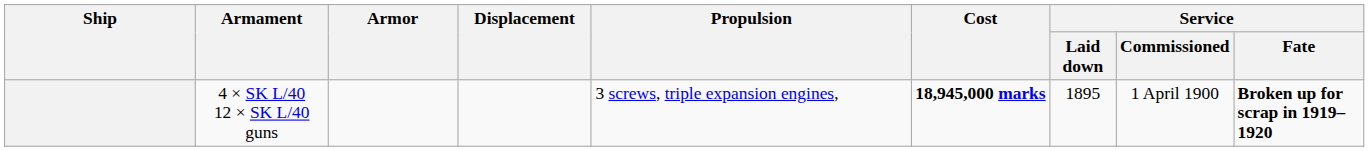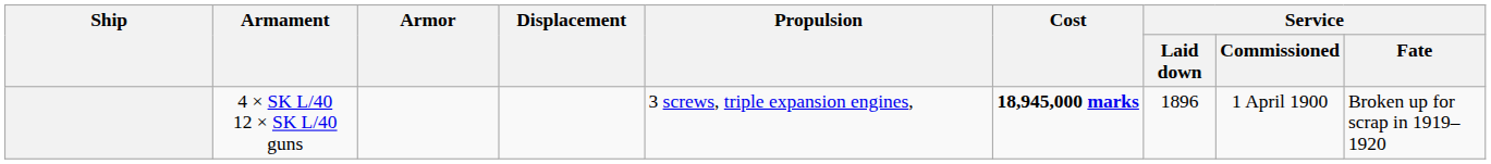 <table class="wikitable plainrowheaders" style="text-align: center;">
 <tr valign="top">
 <th scope="col" width="15%" rowspan="2">Ship</th>
 <th scope="col" width="10%" rowspan="2">Armament</th>
 <th scope="col" width="10%" rowspan="2">Armor</th>
 <th scope="col" width="10%" rowspan="2">Displacement</th>
 <th scope="col" width="25%" rowspan="2">Propulsion</th>
 <th scope="col" width="10%" rowspan="2">Cost</th>
 <th scope="col" width="30%" colspan="3">Service</th>
 </tr>
 <tr valign="top">
 <th scope="col" width="5%">Laid down</th>
 <th scope="col" width="5%">Commissioned</th>
 <th scope="col" width="20%">Fate</th>
 </tr>
 <tr valign="top">
 <th scope="row"></th>
 <td>4 × <a href='#'> SK L/40</a> <br> 12 × <a href='#'> SK L/40</a> guns</td>
 <td></td>
 <td></td>
 <td style="text-align: left;">3 <a href='#'>screws</a>, <a href='#'>triple expansion engines</a>, </td>
 <td><strong>18,945,000 <a href='#'>marks</a></strong></td>
-<td>1895</td>
+<td>1896</td>
 <td>1 April 1900</td>
-<td style="text-align: left;"><strong>Broken up for scrap in 1919–1920</strong></td>
+<td style="text-align: left;">Broken up for scrap in 1919–1920</td>
 </tr>
 </table>
